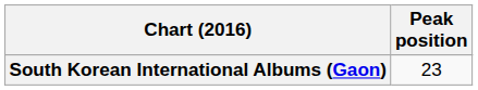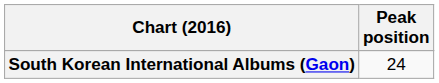 <table class="wikitable sortable plainrowheaders" style="text-align:center">
 <tr>
 <th scope="col">Chart (2016)</th>
 <th scope="col">Peak<br> position</th>
 </tr>
 <tr>
 </tr>
 <tr>
 <th scope="row">South Korean International Albums (<a href='#'>Gaon</a>)</th>
-<td>23</td>
+<td>24</td>
 </tr>
 </table>
